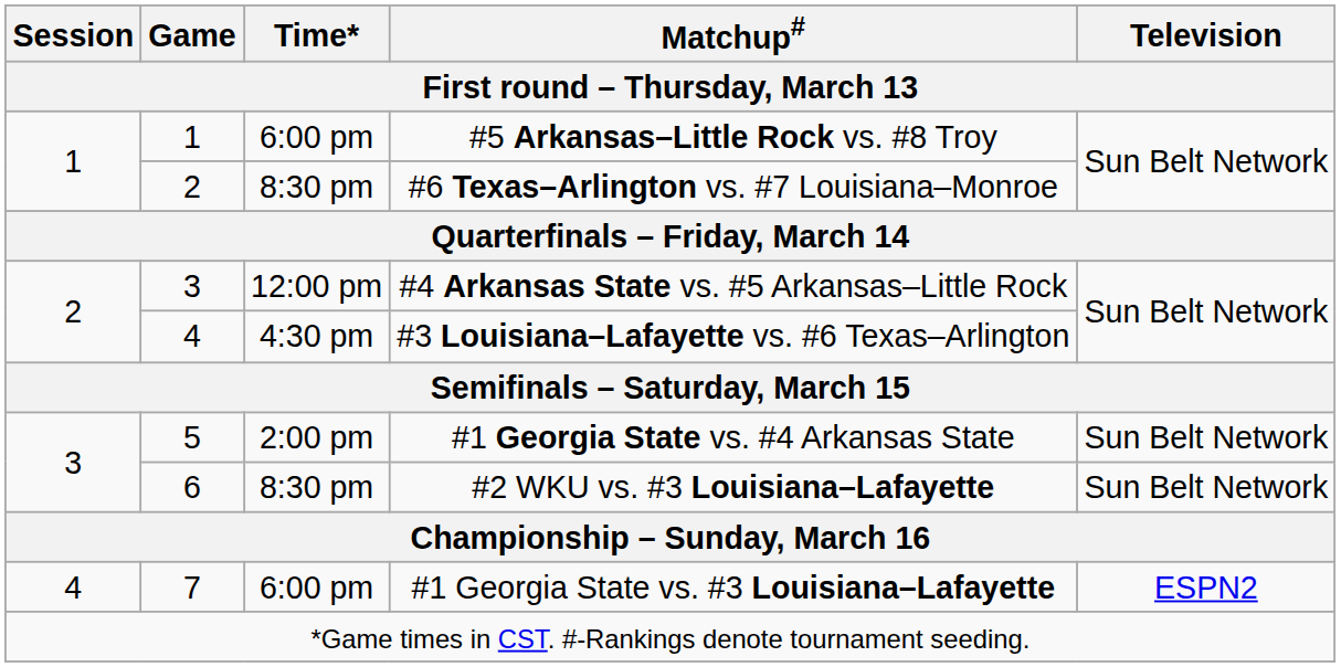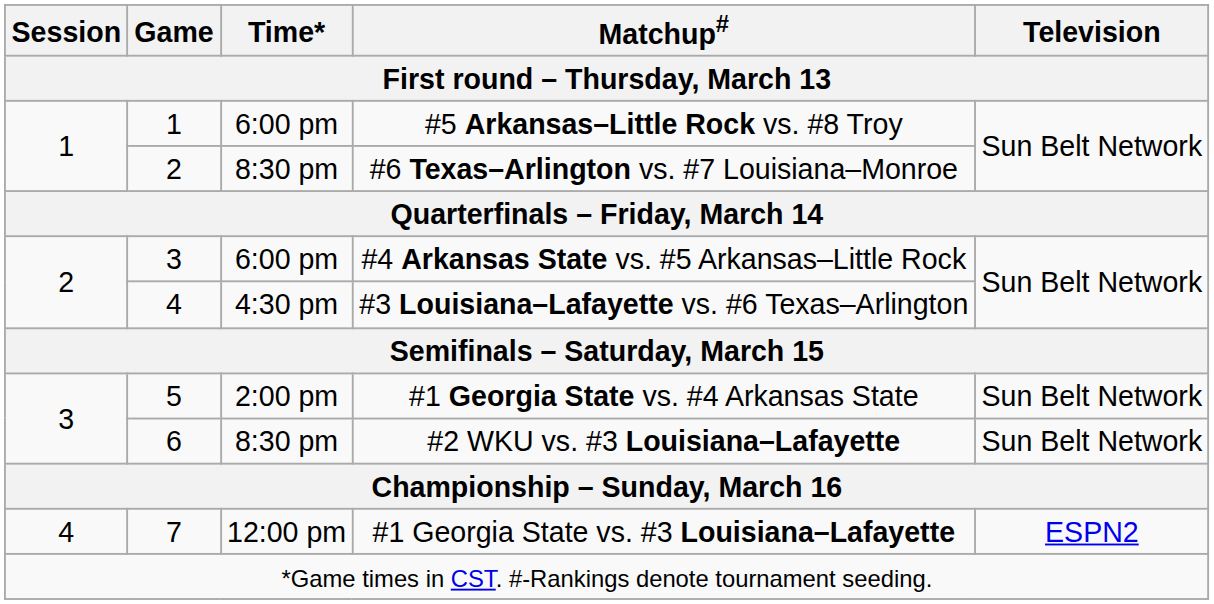 <table class="wikitable" style="font-size: 95%;text-align:center">
 <tr>
 <th>Session</th>
 <th>Game</th>
 <th>Time*</th>
 <th>Matchup<sup>#</sup></th>
 <th>Television</th>
 </tr>
 <tr>
 <th colspan=6>First round – Thursday, March 13</th>
 </tr>
 <tr>
 <td rowspan=2>1</td>
 <td>1</td>
 <td>6:00 pm</td>
 <td>#5 <strong>Arkansas–Little Rock</strong> vs. #8 Troy</td>
 <td rowspan=2>Sun Belt Network</td>
 </tr>
 <tr>
 <td>2</td>
 <td>8:30 pm</td>
 <td>#6 <strong>Texas–Arlington</strong> vs. #7 Louisiana–Monroe</td>
 </tr>
 <tr>
 <th colspan=6>Quarterfinals – Friday, March 14</th>
 </tr>
 <tr>
 <td rowspan=2>2</td>
 <td>3</td>
-<td>12:00 pm</td>
+<td>6:00 pm</td>
 <td>#4 <strong>Arkansas State</strong> vs. #5 Arkansas–Little Rock</td>
 <td rowspan=2>Sun Belt Network</td>
 </tr>
 <tr>
 <td>4</td>
 <td>4:30 pm</td>
 <td>#3 <strong>Louisiana–Lafayette</strong> vs. #6 Texas–Arlington</td>
 </tr>
 <tr>
 <th colspan=7>Semifinals – Saturday, March 15</th>
 </tr>
 <tr>
 <td rowspan=2>3</td>
 <td>5</td>
 <td>2:00 pm</td>
 <td>#1 <strong>Georgia State</strong> vs. #4 Arkansas State</td>
 <td>Sun Belt Network</td>
 </tr>
 <tr>
 <td>6</td>
 <td>8:30 pm</td>
 <td>#2 WKU vs. #3 <strong>Louisiana–Lafayette</strong></td>
 <td>Sun Belt Network</td>
 </tr>
 <tr>
 <th colspan=7>Championship – Sunday, March 16</th>
 </tr>
 <tr>
 <td>4</td>
 <td>7</td>
-<td>6:00 pm</td>
+<td>12:00 pm</td>
 <td>#1 Georgia State vs. #3 <strong>Louisiana–Lafayette</strong></td>
 <td><a href='#'>ESPN2</a></td>
 </tr>
 <tr>
 <td colspan=6><small>*Game times in <a href='#'>CST</a>. #-Rankings denote tournament seeding.</small></td>
 </tr>
 </table>
